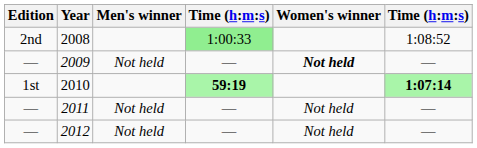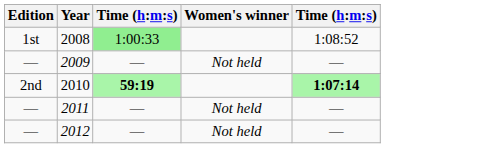 <table class="wikitable" style="text-align:center">
 <tr>
 <th>Edition</th>
 <th>Year</th>
-<th>Men's winner</th>
 <th>Time (<a href='#'>h</a>:<a href='#'>m</a>:<a href='#'>s</a>)</th>
 <th>Women's winner</th>
 <th>Time (<a href='#'>h</a>:<a href='#'>m</a>:<a href='#'>s</a>)</th>
 </tr>
 <tr>
-<td>2nd</td>
+<td>1st</td>
 <td>2008</td>
-<td align=left></td>
 <td style="background: lightgreen;">1:00:33</td>
 <td align=left></td>
 <td>1:08:52</td>
 </tr>
 <tr align=center>
 <td>—</td>
 <td><em>2009</em></td>
+<td>—</td>
 <td><em>Not held</em></td>
-<td>—</td>
-<td><strong><em>Not held</em></strong></td>
 <td>—</td>
 </tr>
 <tr>
-<td>1st</td>
+<td>2nd</td>
 <td>2010</td>
-<td align=left></td>
 <td bgcolor=#A9F5A9><strong>59:19</strong></td>
 <td align=left></td>
 <td bgcolor=#A9F5A9><strong>1:07:14</strong></td>
 </tr>
 <tr align=center>
 <td>—</td>
 <td><em>2011</em></td>
-<td><em>Not held</em></td>
 <td>—</td>
 <td><em>Not held</em></td>
 <td>—</td>
 </tr>
 <tr align=center>
 <td>—</td>
 <td><em>2012</em></td>
-<td><em>Not held</em></td>
 <td>—</td>
 <td><em>Not held</em></td>
 <td>—</td>
 </tr>
 </table>
